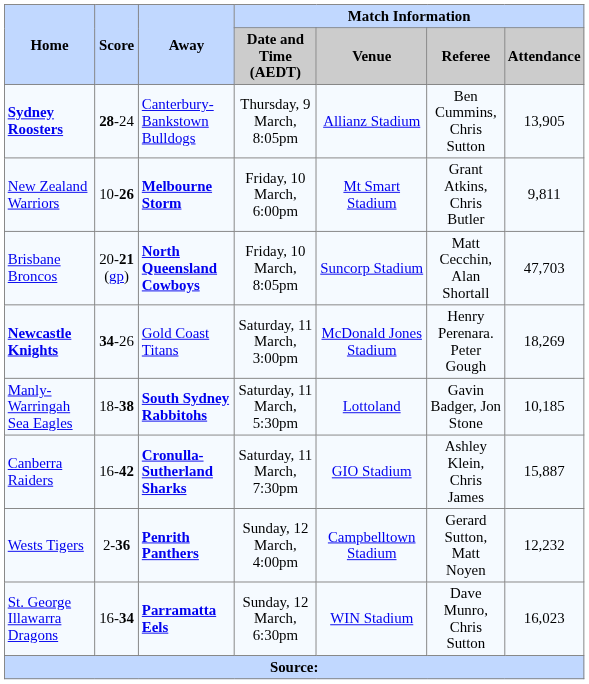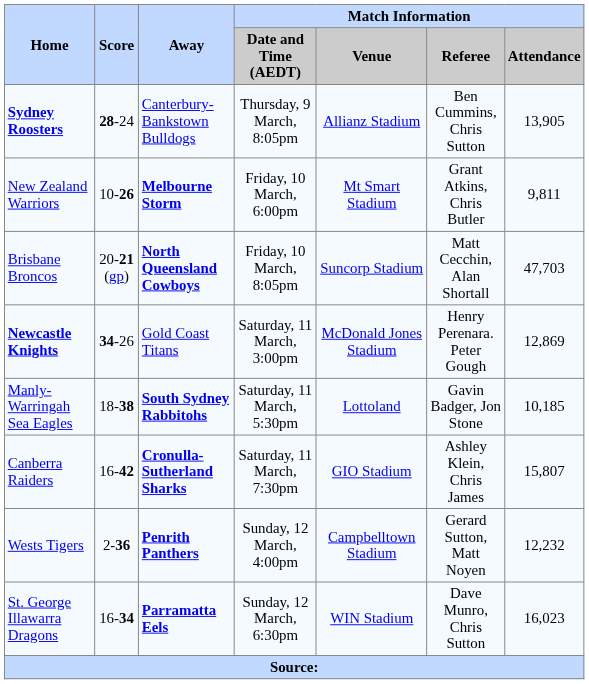 <table border=1 style="border-collapse:collapse;  text-align:center;" cellpadding=3 cellspacing=0 width=100%>
 <tr bgcolor=#C1D8FF>
 <th rowspan=2 width=19%>Home</th>
 <th rowspan=2 width=8%>Score</th>
 <th rowspan=2 width=19%>Away</th>
 <th colspan=6>Match Information</th>
 </tr>
 <tr bgcolor=#CCCCCC>
 <th width=17%>Date and Time (AEDT)</th>
 <th width=22%>Venue</th>
 <th width=50%>Referee</th>
 <th width=7%>Attendance</th>
 </tr>
 <tr style="text-align:center; background:#f5faff;">
 <td align="left"> <strong><a href='#'>Sydney Roosters</a></strong></td>
 <td><strong>28</strong>-24</td>
 <td align="left"> <a href='#'>Canterbury-Bankstown Bulldogs</a></td>
 <td>Thursday,  9 March, 8:05pm</td>
 <td><a href='#'>Allianz Stadium</a></td>
 <td>Ben Cummins, Chris Sutton</td>
 <td>13,905</td>
 </tr>
 <tr style="text-align:center; background:#f5faff;">
 <td align="left"> <a href='#'>New Zealand Warriors</a></td>
 <td>10-<strong>26</strong></td>
 <td align="left"> <strong><a href='#'>Melbourne Storm</a></strong></td>
 <td>Friday, 10 March, 6:00pm</td>
 <td><a href='#'>Mt Smart Stadium</a></td>
 <td>Grant Atkins, Chris Butler</td>
 <td>9,811</td>
 </tr>
 <tr style="text-align:center; background:#f5faff;">
 <td align="left"> <a href='#'>Brisbane Broncos</a></td>
 <td>20-<strong>21</strong> (<a href='#'>gp</a>)</td>
 <td align="left"> <strong><a href='#'>North Queensland Cowboys</a></strong></td>
 <td>Friday, 10 March, 8:05pm</td>
 <td><a href='#'>Suncorp Stadium</a></td>
 <td>Matt Cecchin, Alan Shortall</td>
 <td>47,703</td>
 </tr>
 <tr style="text-align:center; background:#f5faff;">
 <td align="left"> <strong><a href='#'>Newcastle Knights</a></strong></td>
 <td><strong>34</strong>-26</td>
 <td align="left"> <a href='#'>Gold Coast Titans</a></td>
 <td>Saturday, 11 March, 3:00pm</td>
 <td><a href='#'>McDonald Jones Stadium</a></td>
 <td>Henry Perenara. Peter Gough</td>
-<td>18,269</td>
+<td>12,869</td>
 </tr>
 <tr style="text-align:center; background:#f5faff;">
 <td align="left"> <a href='#'>Manly-Warringah Sea Eagles</a></td>
 <td>18-<strong>38</strong></td>
 <td align="left"> <strong><a href='#'>South Sydney Rabbitohs</a></strong></td>
 <td>Saturday, 11 March, 5:30pm</td>
 <td><a href='#'>Lottoland</a></td>
 <td>Gavin Badger, Jon Stone</td>
 <td>10,185</td>
 </tr>
 <tr style="text-align:center; background:#f5faff;">
 <td align="left"> <a href='#'>Canberra Raiders</a></td>
 <td>16-<strong>42</strong></td>
 <td align="left"> <strong><a href='#'>Cronulla-Sutherland Sharks</a></strong></td>
 <td>Saturday, 11 March, 7:30pm</td>
 <td><a href='#'>GIO Stadium</a></td>
 <td>Ashley Klein, Chris James</td>
-<td>15,887</td>
+<td>15,807</td>
 </tr>
 <tr style="text-align:center; background:#f5faff;">
 <td align="left"> <a href='#'>Wests Tigers</a></td>
 <td>2-<strong>36</strong></td>
 <td align="left"> <strong><a href='#'>Penrith Panthers</a></strong></td>
 <td>Sunday, 12 March, 4:00pm</td>
 <td><a href='#'>Campbelltown Stadium</a></td>
 <td>Gerard Sutton, Matt Noyen</td>
 <td>12,232</td>
 </tr>
 <tr style="text-align:center; background:#f5faff;">
 <td align="left"> <a href='#'>St. George Illawarra Dragons</a></td>
 <td>16-<strong>34</strong></td>
 <td align="left"> <strong><a href='#'>Parramatta Eels</a></strong></td>
 <td>Sunday, 12 March, 6:30pm</td>
 <td><a href='#'>WIN Stadium</a></td>
 <td>Dave Munro, Chris Sutton</td>
 <td>16,023</td>
 </tr>
 <tr style="background:#c1d8ff;">
 <th colspan=12>Source:</th>
 </tr>
 </table>
